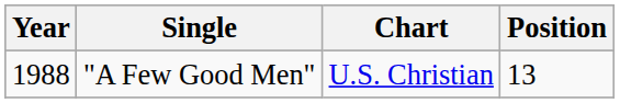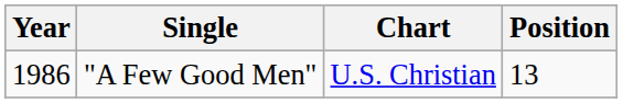 <table class="wikitable">
 <tr>
 <th align="left">Year</th>
 <th align="left">Single</th>
 <th align="left">Chart</th>
 <th align="left">Position</th>
 </tr>
 <tr>
-<td align="left">1988</td>
+<td align="left">1986</td>
 <td align="left">"A Few Good Men"</td>
 <td align="left"><a href='#'>U.S. Christian</a></td>
 <td align="left">13</td>
 </tr>
 </table>
